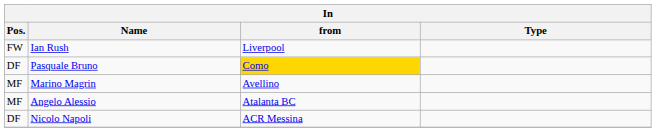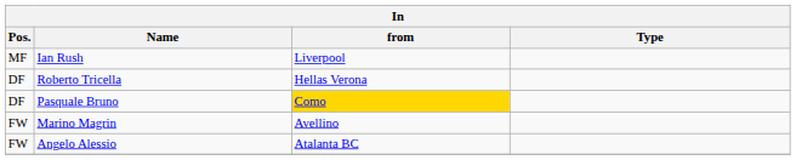 <table class="wikitable" style="font-size:90%;width:99%;">
 <tr>
 <th colspan="4">In</th>
 </tr>
 <tr>
 <th width=3%>Pos.</th>
 <th width=33%>Name</th>
 <th width=28%>from</th>
 <th width=36%>Type</th>
 </tr>
 <tr>
-<td>FW</td>
+<td>MF</td>
 <td><a href='#'>Ian Rush</a></td>
 <td><a href='#'>Liverpool</a></td>
+<td></td>
+</tr>
+<tr>
+<td>DF</td>
+<td><a href='#'>Roberto Tricella</a></td>
+<td><a href='#'>Hellas Verona</a></td>
 <td></td>
 </tr>
 <tr>
 <td>DF</td>
 <td><a href='#'>Pasquale Bruno</a></td>
 <td style="background: gold;"><a href='#'>Como</a></td>
 <td></td>
 </tr>
 <tr>
-<td>MF</td>
+<td>FW</td>
 <td><a href='#'>Marino Magrin</a></td>
 <td><a href='#'>Avellino</a></td>
 <td></td>
 </tr>
 <tr>
-<td>MF</td>
+<td>FW</td>
 <td><a href='#'>Angelo Alessio</a></td>
 <td><a href='#'>Atalanta BC</a></td>
 <td></td>
 </tr>
 <tr>
-<td>DF</td>
-<td><a href='#'>Nicolo Napoli</a></td>
-<td><a href='#'>ACR Messina</a></td>
-<td></td>
-</tr>
-<tr>
 </tr>
 </table>
